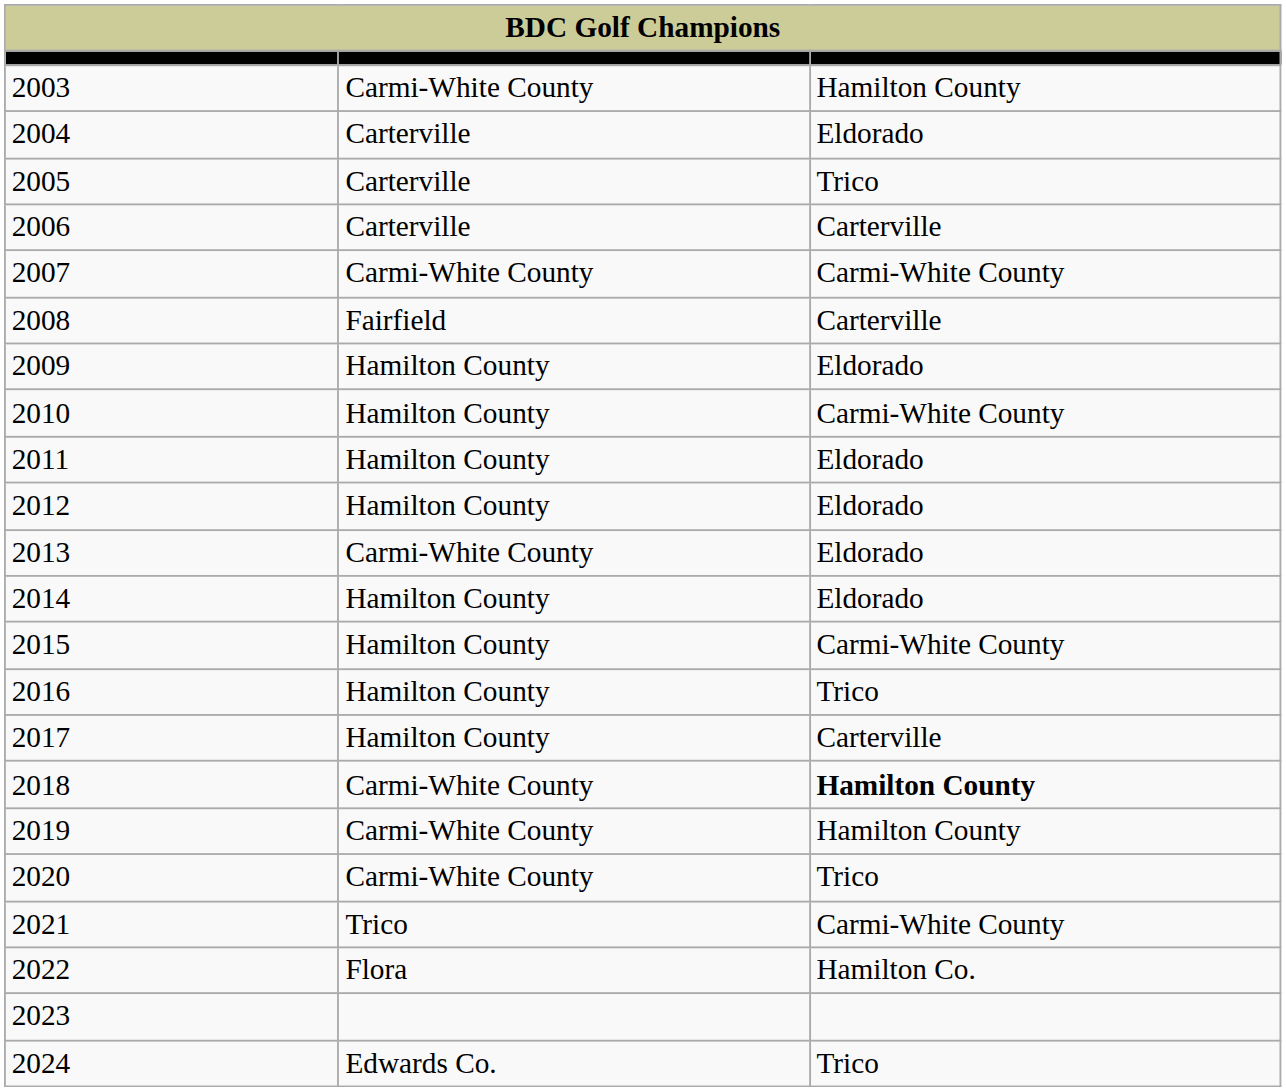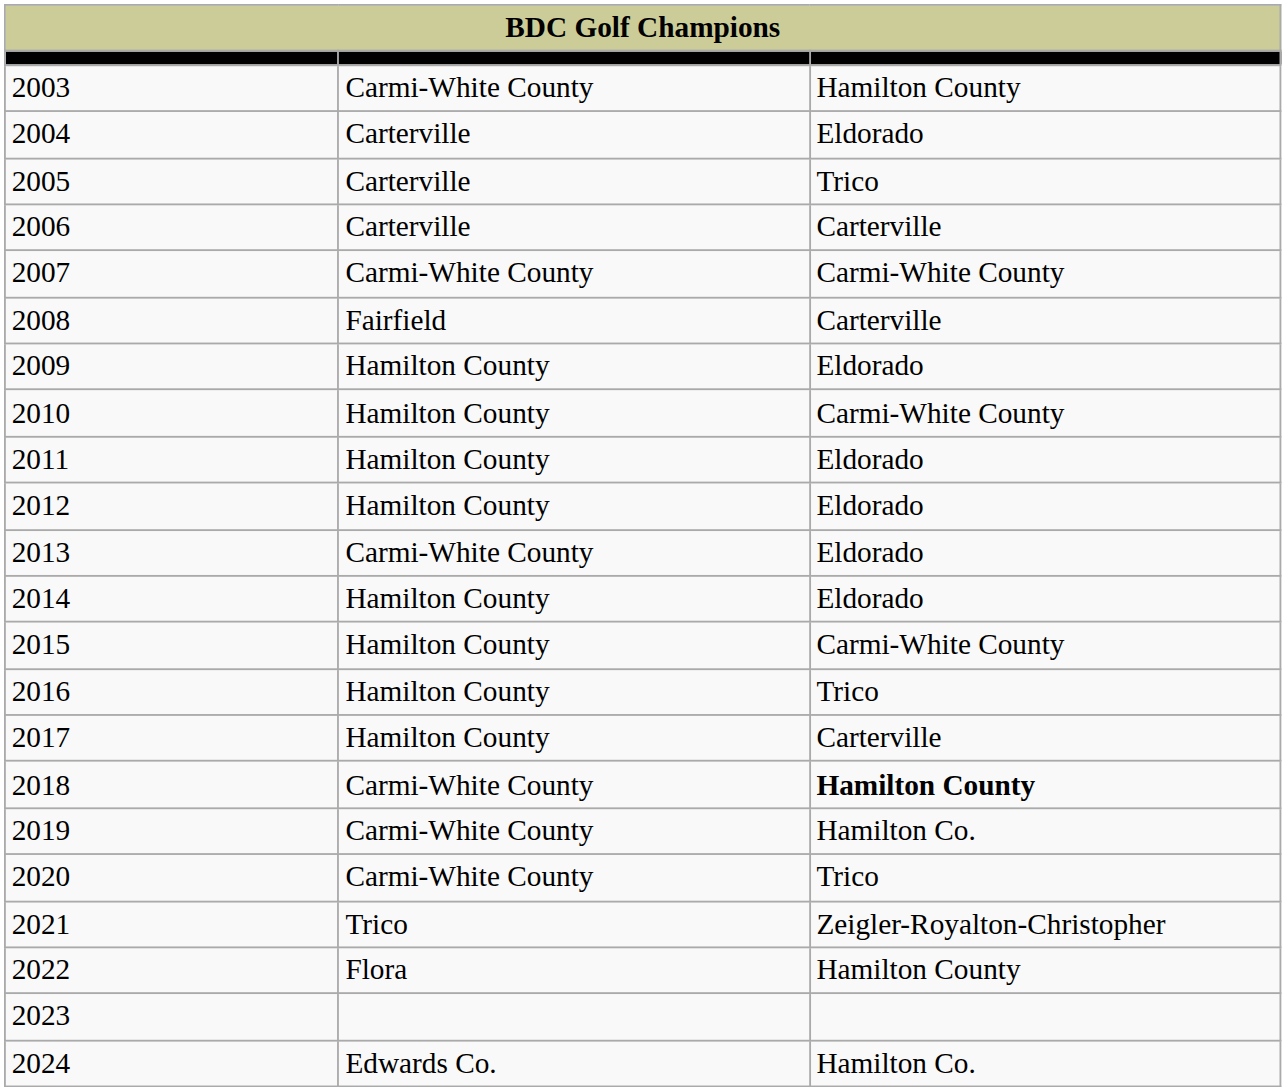 <table class="wikitable" border="1">
 <tr style="background: #cccc99; color: black">
 <td colspan="3" style="text-align:center;"><strong>BDC Golf Champions</strong></td>
 </tr>
 <tr>
 </tr>
 <tr style="background: black; color: #cccc99">
 <td width="175"></td>
 <td width="250"></td>
 <td width="250"></td>
 </tr>
 <tr>
 <td>2003</td>
 <td>Carmi-White County</td>
 <td>Hamilton County</td>
 </tr>
 <tr>
 <td>2004</td>
 <td>Carterville</td>
 <td>Eldorado</td>
 </tr>
 <tr>
 <td>2005</td>
 <td>Carterville</td>
 <td>Trico</td>
 </tr>
 <tr>
 <td>2006</td>
 <td>Carterville</td>
 <td>Carterville</td>
 </tr>
 <tr>
 <td>2007</td>
 <td>Carmi-White County</td>
 <td>Carmi-White County</td>
 </tr>
 <tr>
 <td>2008</td>
 <td>Fairfield</td>
 <td>Carterville</td>
 </tr>
 <tr>
 <td>2009</td>
 <td>Hamilton County</td>
 <td>Eldorado</td>
 </tr>
 <tr>
 <td>2010</td>
 <td>Hamilton County</td>
 <td>Carmi-White County</td>
 </tr>
 <tr>
 <td>2011</td>
 <td>Hamilton County</td>
 <td>Eldorado</td>
 </tr>
 <tr>
 <td>2012</td>
 <td>Hamilton County</td>
 <td>Eldorado</td>
 </tr>
 <tr>
 <td>2013</td>
 <td>Carmi-White County</td>
 <td>Eldorado</td>
 </tr>
 <tr>
 <td>2014</td>
 <td>Hamilton County</td>
 <td>Eldorado</td>
 </tr>
 <tr>
 <td>2015</td>
 <td>Hamilton County</td>
 <td>Carmi-White County</td>
 </tr>
 <tr>
 <td>2016</td>
 <td>Hamilton County</td>
 <td>Trico</td>
 </tr>
 <tr>
 <td>2017</td>
 <td>Hamilton County</td>
 <td>Carterville</td>
 </tr>
 <tr>
 <td>2018</td>
 <td>Carmi-White County</td>
 <td><strong>Hamilton County</strong></td>
 </tr>
 <tr>
 <td>2019</td>
 <td>Carmi-White County</td>
-<td>Hamilton County</td>
+<td>Hamilton Co.</td>
 </tr>
 <tr>
 <td>2020</td>
 <td>Carmi-White County</td>
 <td>Trico</td>
 </tr>
 <tr>
 <td>2021</td>
 <td>Trico</td>
-<td>Carmi-White County</td>
+<td>Zeigler-Royalton-Christopher</td>
 </tr>
 <tr>
 <td>2022</td>
 <td>Flora</td>
-<td>Hamilton Co.</td>
+<td>Hamilton County</td>
 </tr>
 <tr>
 <td>2023</td>
 <td></td>
 <td></td>
 </tr>
 <tr>
 <td>2024</td>
 <td>Edwards Co.</td>
-<td>Trico</td>
+<td>Hamilton Co.</td>
 </tr>
 </table>
